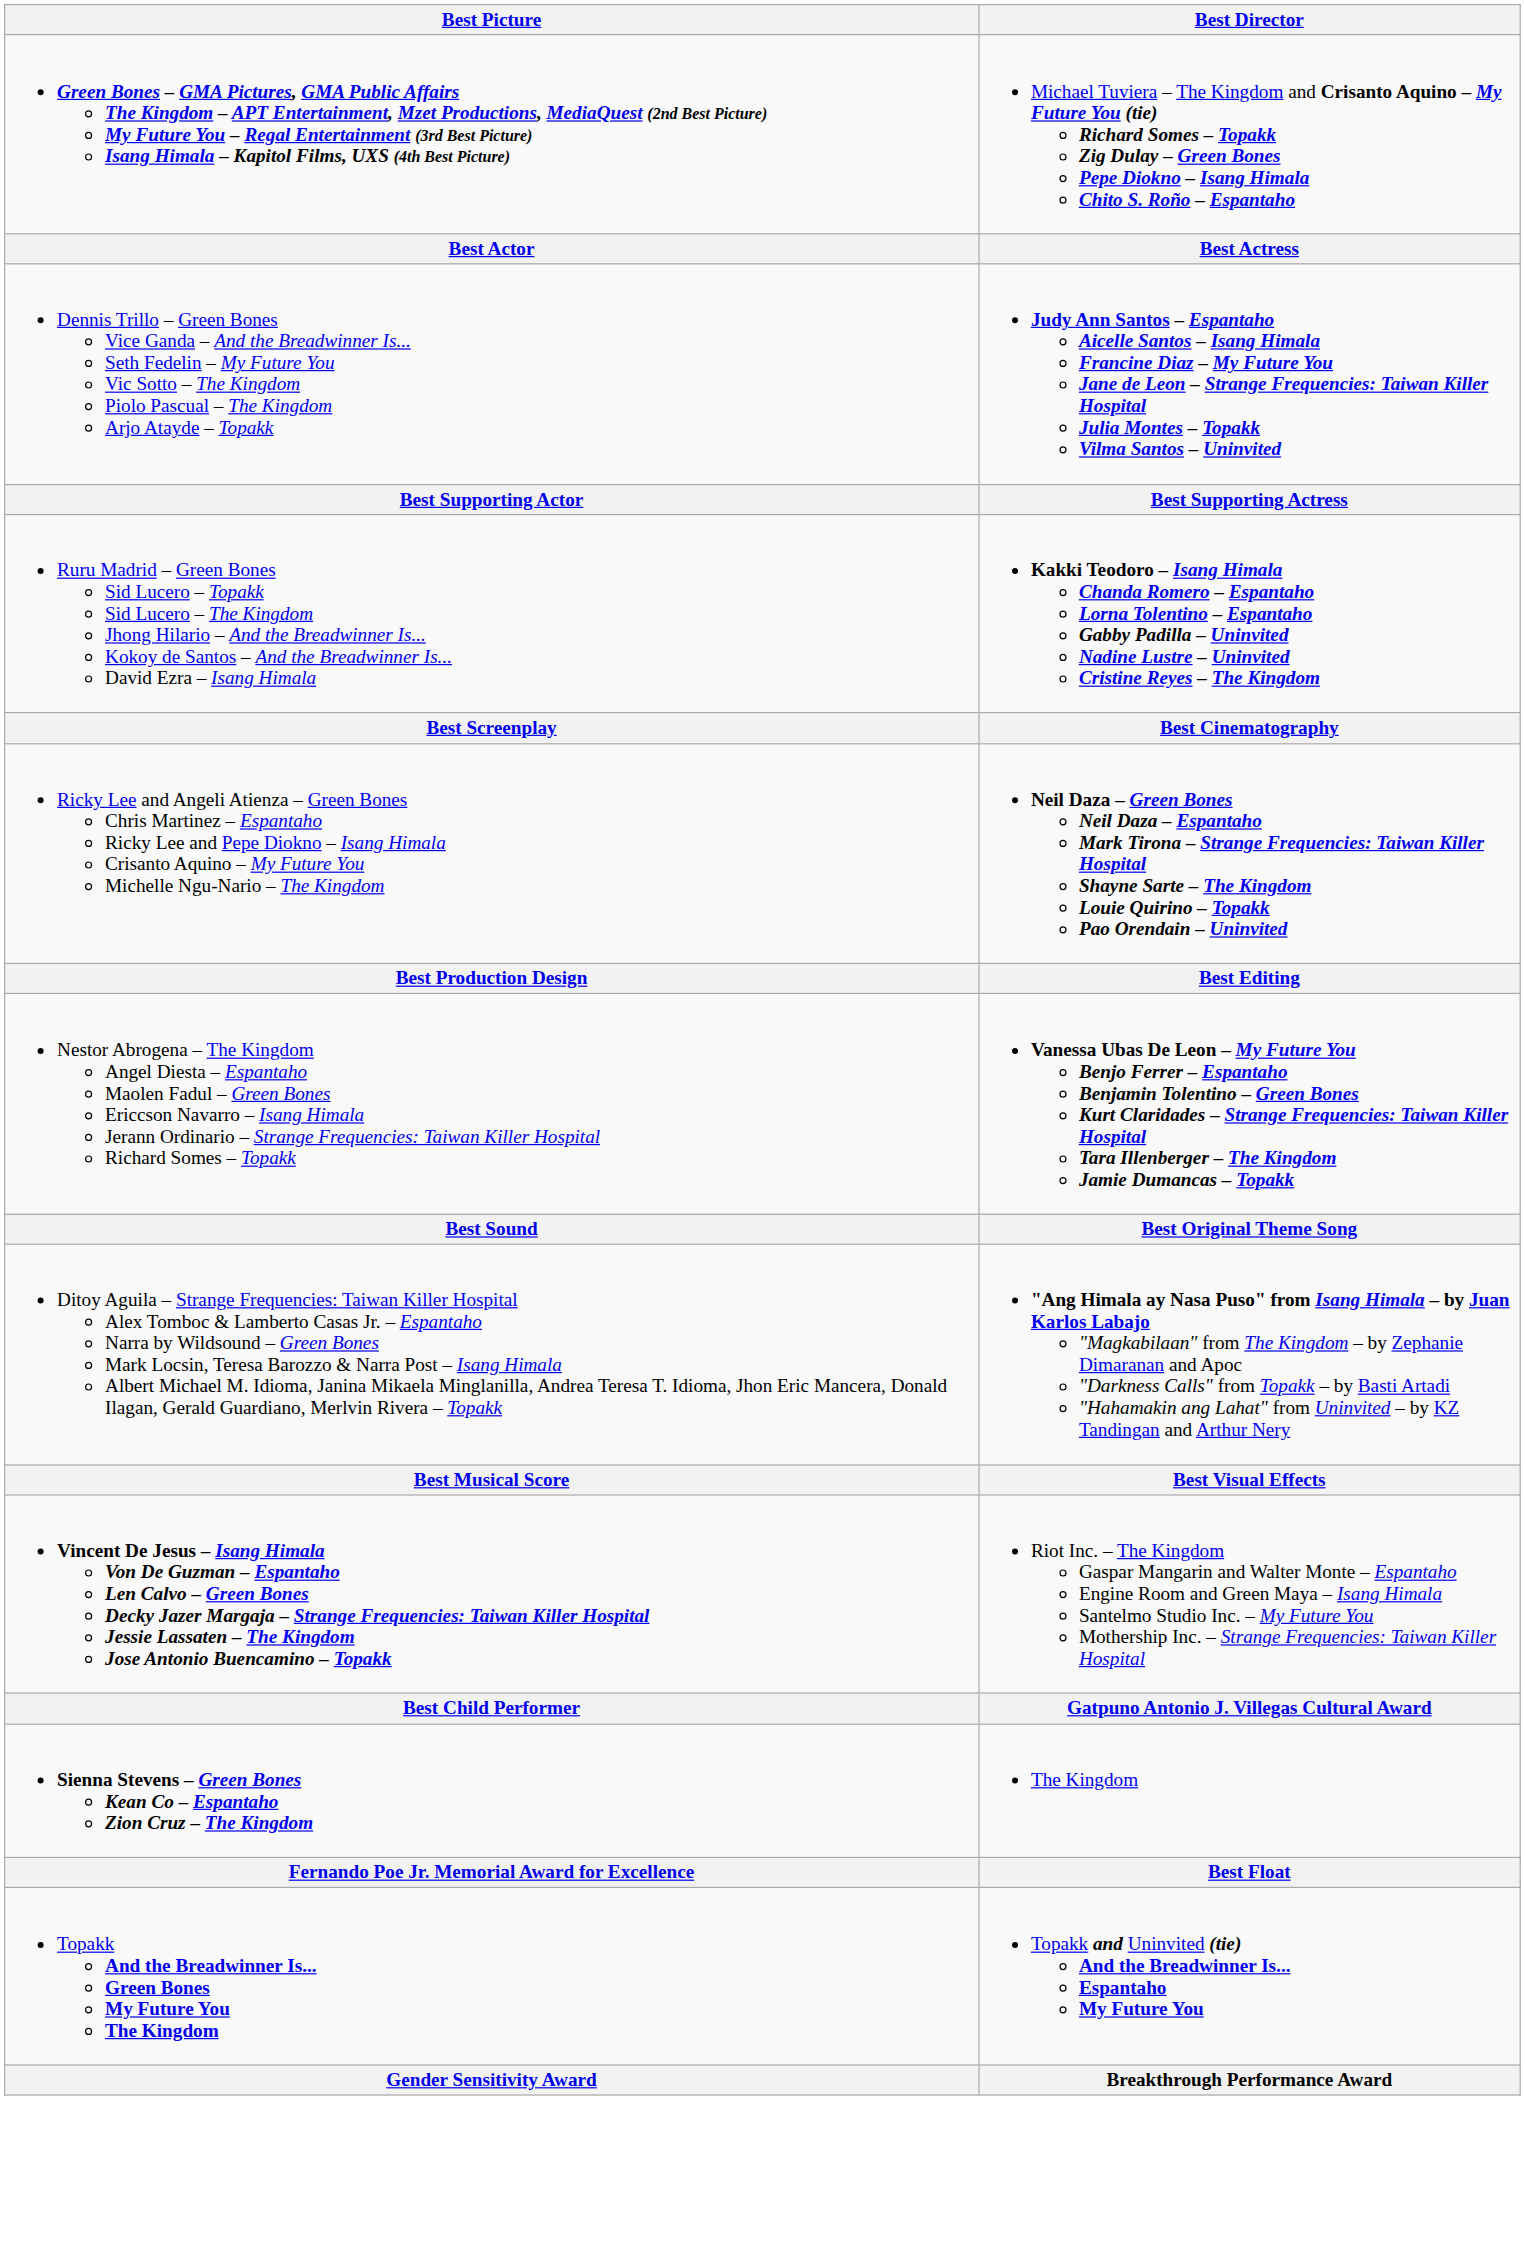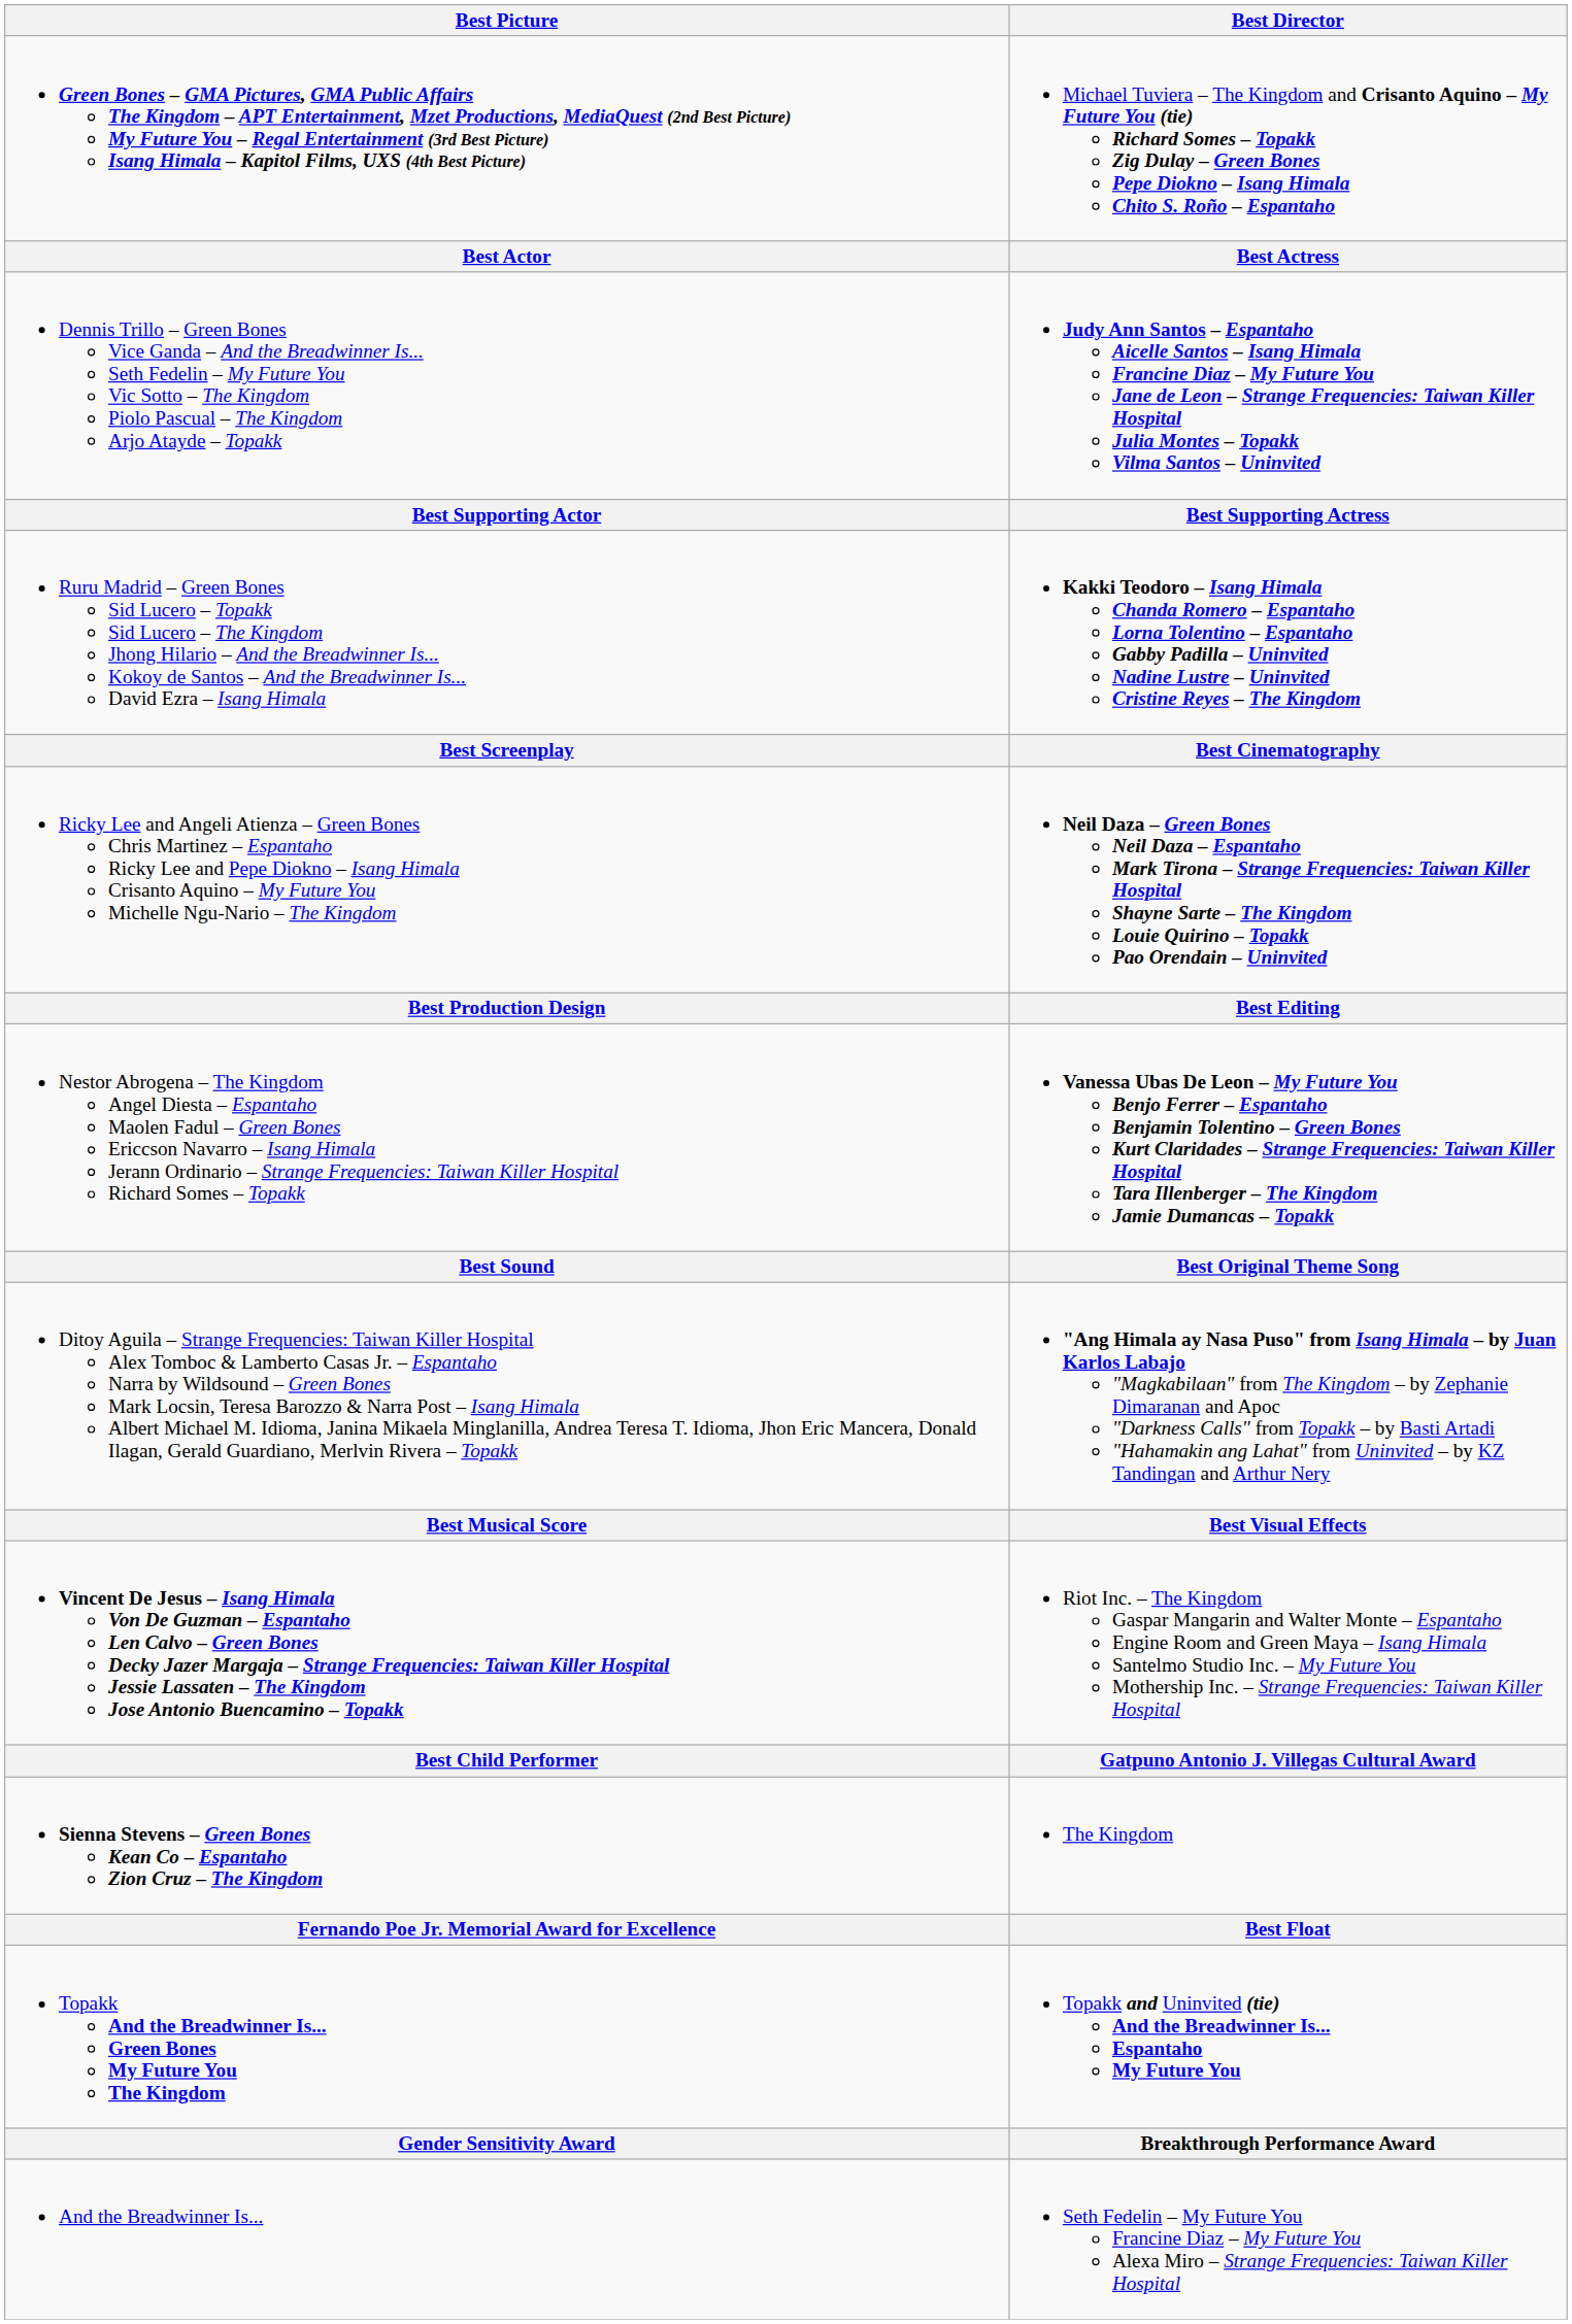 <table class=wikitable width="100%">
 <tr>
 <th><a href='#'>Best Picture</a></th>
 <th><a href='#'>Best Director</a></th>
 </tr>
 <tr>
 <td valign="top"><br><ul><li><strong><em><a href='#'>Green Bones</a><em> – <a href='#'>GMA Pictures</a>, <a href='#'>GMA Public Affairs</a><strong><ul><li></em><a href='#'>The Kingdom</a><em> – <a href='#'>APT Entertainment</a>, <a href='#'>Mzet Productions</a>, <a href='#'>MediaQuest</a>  <small>(2nd Best Picture)</small></li><li></em><a href='#'>My Future You</a><em> – <a href='#'>Regal Entertainment</a> <small>(3rd Best Picture)</small></li><li></em><a href='#'>Isang Himala</a><em> – Kapitol Films, UXS <small>(4th Best Picture)</small></li></ul></li></ul></td>
 <td valign="top"><br><ul><li></strong><a href='#'>Michael Tuviera</a> – </em><a href='#'>The Kingdom</a></em></strong> and <strong>Crisanto Aquino – <em><a href='#'>My Future You</a><strong><em> (tie) <ul><li>Richard Somes – </em><a href='#'>Topakk</a><em></li><li>Zig Dulay – </em><a href='#'>Green Bones</a><em></li><li><a href='#'>Pepe Diokno</a> – </em><a href='#'>Isang Himala</a><em></li><li><a href='#'>Chito S. Roño</a> – </em><a href='#'>Espantaho</a><em></li></ul></li></ul></td>
 </tr>
 <tr>
 <th><a href='#'>Best Actor</a></th>
 <th><a href='#'>Best Actress</a></th>
 </tr>
 <tr>
 <td valign="top"><br><ul><li></strong><a href='#'>Dennis Trillo</a> – </em><a href='#'>Green Bones</a></em></strong><ul><li><a href='#'>Vice Ganda</a> – <em><a href='#'>And the Breadwinner Is...</a></em></li><li><a href='#'>Seth Fedelin</a> – <em><a href='#'>My Future You</a></em></li><li><a href='#'>Vic Sotto</a> – <em><a href='#'>The Kingdom</a></em></li><li><a href='#'>Piolo Pascual</a> – <em><a href='#'>The Kingdom</a></em></li><li><a href='#'>Arjo Atayde</a> – <em><a href='#'>Topakk</a></em></li></ul></li></ul></td>
 <td valign="top"><br><ul><li><strong><a href='#'>Judy Ann Santos</a> – <em><a href='#'>Espantaho</a><strong><em><ul><li><a href='#'>Aicelle Santos</a> – </em><a href='#'>Isang Himala</a><em></li><li><a href='#'>Francine Diaz</a> – </em><a href='#'>My Future You</a><em></li><li><a href='#'>Jane de Leon</a> – </em><a href='#'>Strange Frequencies: Taiwan Killer Hospital</a><em></li><li><a href='#'>Julia Montes</a> – </em><a href='#'>Topakk</a><em></li><li><a href='#'>Vilma Santos</a> – </em><a href='#'>Uninvited</a><em></li></ul></li></ul></td>
 </tr>
 <tr>
 <th><a href='#'>Best Supporting Actor</a></th>
 <th><a href='#'>Best Supporting Actress</a></th>
 </tr>
 <tr>
 <td valign="top"><br><ul><li></strong><a href='#'>Ruru Madrid</a> – </em><a href='#'>Green Bones</a></em></strong><ul><li><a href='#'>Sid Lucero</a> – <em><a href='#'>Topakk</a></em></li><li><a href='#'>Sid Lucero</a> – <em><a href='#'>The Kingdom</a></em></li><li><a href='#'>Jhong Hilario</a> – <em><a href='#'>And the Breadwinner Is...</a></em></li><li><a href='#'>Kokoy de Santos</a> – <em><a href='#'>And the Breadwinner Is...</a></em></li><li>David Ezra – <em><a href='#'>Isang Himala</a></em></li></ul></li></ul></td>
 <td valign="top"><br><ul><li><strong>Kakki Teodoro – <em><a href='#'>Isang Himala</a><strong><em><ul><li><a href='#'>Chanda Romero</a> – </em><a href='#'>Espantaho</a><em></li><li><a href='#'>Lorna Tolentino</a> – </em><a href='#'>Espantaho</a><em></li><li>Gabby Padilla – </em><a href='#'>Uninvited</a><em></li><li><a href='#'>Nadine Lustre</a> – </em><a href='#'>Uninvited</a><em></li><li><a href='#'>Cristine Reyes</a> – </em><a href='#'>The Kingdom</a><em></li></ul></li></ul></td>
 </tr>
 <tr>
 <th><a href='#'>Best Screenplay</a></th>
 <th><a href='#'>Best Cinematography</a></th>
 </tr>
 <tr>
 <td valign="top"><br><ul><li></strong><a href='#'>Ricky Lee</a> and Angeli Atienza – </em><a href='#'>Green Bones</a></em></strong><ul><li>Chris Martinez – <em><a href='#'>Espantaho</a></em></li><li>Ricky Lee and <a href='#'>Pepe Diokno</a> – <em><a href='#'>Isang Himala</a></em></li><li>Crisanto Aquino – <em><a href='#'>My Future You</a></em></li><li>Michelle Ngu-Nario – <em><a href='#'>The Kingdom</a></em></li></ul></li></ul></td>
 <td valign="top"><br><ul><li><strong>Neil Daza – <em><a href='#'>Green Bones</a><strong><em><ul><li>Neil Daza – </em><a href='#'>Espantaho</a><em></li><li>Mark Tirona – </em><a href='#'>Strange Frequencies: Taiwan Killer Hospital</a><em></li><li>Shayne Sarte – </em><a href='#'>The Kingdom</a><em></li><li>Louie Quirino – </em><a href='#'>Topakk</a><em></li><li>Pao Orendain – </em><a href='#'>Uninvited</a><em></li></ul></li></ul></td>
 </tr>
 <tr>
 <th><a href='#'>Best Production Design</a></th>
 <th><a href='#'>Best Editing</a></th>
 </tr>
 <tr>
 <td valign="top"><br><ul><li></strong>Nestor Abrogena – </em><a href='#'>The Kingdom</a></em></strong><ul><li>Angel Diesta – <em><a href='#'>Espantaho</a></em></li><li>Maolen Fadul – <em><a href='#'>Green Bones</a></em></li><li>Ericcson Navarro – <em><a href='#'>Isang Himala</a></em></li><li>Jerann Ordinario – <em><a href='#'>Strange Frequencies: Taiwan Killer Hospital</a></em></li><li>Richard Somes – <em><a href='#'>Topakk</a></em></li></ul></li></ul></td>
 <td valign="top"><br><ul><li><strong>Vanessa Ubas De Leon – <em><a href='#'>My Future You</a><strong><em><ul><li>Benjo Ferrer – </em><a href='#'>Espantaho</a><em></li><li>Benjamin Tolentino – </em><a href='#'>Green Bones</a><em></li><li>Kurt Claridades – </em><a href='#'>Strange Frequencies: Taiwan Killer Hospital</a><em></li><li>Tara Illenberger – </em><a href='#'>The Kingdom</a><em></li><li>Jamie Dumancas – </em><a href='#'>Topakk</a><em></li></ul></li></ul></td>
 </tr>
 <tr>
 <th><a href='#'>Best Sound</a></th>
 <th><a href='#'>Best Original Theme Song</a></th>
 </tr>
 <tr>
 <td valign="top"><br><ul><li></strong>Ditoy Aguila – </em><a href='#'>Strange Frequencies: Taiwan Killer Hospital</a></em></strong><ul><li>Alex Tomboc & Lamberto Casas Jr. – <em><a href='#'>Espantaho</a></em></li><li>Narra by Wildsound – <em><a href='#'>Green Bones</a></em></li><li>Mark Locsin, Teresa Barozzo & Narra Post – <em><a href='#'>Isang Himala</a></em></li><li>Albert Michael M. Idioma, Janina Mikaela Minglanilla,  Andrea Teresa T. Idioma, Jhon Eric Mancera, Donald Ilagan, Gerald Guardiano, Merlvin Rivera – <em><a href='#'>Topakk</a></em></li></ul></li></ul></td>
 <td valign="top"><br><ul><li><strong>"Ang Himala ay Nasa Puso" from <em><a href='#'>Isang Himala</a></em> – by <a href='#'>Juan Karlos Labajo</a></strong><ul><li><i>"Magkabilaan"</i> from  <em><a href='#'>The Kingdom</a></em> – by <a href='#'>Zephanie Dimaranan</a> and Apoc</li><li><i>"Darkness Calls"</i> from <em><a href='#'>Topakk</a></em> – by <a href='#'>Basti Artadi</a></li><li><i>"Hahamakin ang Lahat"</i> from <em><a href='#'>Uninvited</a></em> – by <a href='#'>KZ Tandingan</a> and <a href='#'>Arthur Nery</a></li></ul></li></ul></td>
 </tr>
 <tr>
 <th><a href='#'>Best Musical Score</a></th>
 <th><a href='#'>Best Visual Effects</a></th>
 </tr>
 <tr>
 <td valign="top"><br><ul><li><strong>Vincent De Jesus  – <em><a href='#'>Isang Himala</a><strong><em><ul><li>Von De Guzman – </em><a href='#'>Espantaho</a><em></li><li>Len Calvo – </em><a href='#'>Green Bones</a><em></li><li>Decky Jazer Margaja – </em><a href='#'>Strange Frequencies: Taiwan Killer Hospital</a><em></li><li>Jessie Lassaten – </em><a href='#'>The Kingdom</a><em></li><li>Jose Antonio Buencamino – </em><a href='#'>Topakk</a><em></li></ul></li></ul></td>
 <td valign="top"><br><ul><li></strong>Riot Inc. – </em><a href='#'>The Kingdom</a></em></strong><ul><li>Gaspar Mangarin and Walter Monte – <em><a href='#'>Espantaho</a></em></li><li>Engine Room and Green Maya – <em><a href='#'>Isang Himala</a></em></li><li>Santelmo Studio Inc. – <em><a href='#'>My Future You</a></em></li><li>Mothership Inc. – <em><a href='#'>Strange Frequencies: Taiwan Killer Hospital</a></em></li></ul></li></ul></td>
 </tr>
 <tr>
 <th><a href='#'>Best Child Performer</a></th>
 <th><a href='#'>Gatpuno Antonio J. Villegas Cultural Award</a></th>
 </tr>
 <tr>
 <td valign="top"><br><ul><li><strong>Sienna Stevens – <em><a href='#'>Green Bones</a><strong><em><ul><li>Kean Co – </em><a href='#'>Espantaho</a><em></li><li>Zion Cruz – </em><a href='#'>The Kingdom</a><em></li></ul></li></ul></td>
 <td valign="top"><br><ul><li></em></strong><a href='#'>The Kingdom</a><strong><em></li></ul></td>
 </tr>
 <tr>
 <th><a href='#'>Fernando Poe Jr. Memorial Award for Excellence</a></th>
 <th><a href='#'>Best Float</a></th>
 </tr>
 <tr>
 <td valign="top"><br><ul><li></em></strong><a href='#'>Topakk</a><strong><em><ul><li></em><a href='#'>And the Breadwinner Is...</a><em></li><li></em><a href='#'>Green Bones</a><em></li><li></em><a href='#'>My Future You</a><em></li><li></em><a href='#'>The Kingdom</a><em></li></ul></li></ul></td>
 <td valign="top"><br><ul><li></em></strong><a href='#'>Topakk</a><strong><em> and </em></strong><a href='#'>Uninvited</a><strong><em> (tie) <ul><li></em><a href='#'>And the Breadwinner Is...</a><em></li><li></em><a href='#'>Espantaho</a><em></li><li></em><a href='#'>My Future You</a><em></li></ul></li></ul></td>
 </tr>
 <tr>
 <th><a href='#'>Gender Sensitivity Award</a></th>
 <th>Breakthrough Performance Award</th>
 </tr>
+<tr>
+<td valign="top"><br><ul><li></em></strong><a href='#'>And the Breadwinner Is...</a><strong><em></li></ul></td>
+<td valign="top"><br><ul><li></strong><a href='#'>Seth Fedelin</a> – </em><a href='#'>My Future You</a></em></strong><ul><li><a href='#'>Francine Diaz</a> – <em><a href='#'>My Future You</a></em></li><li>Alexa Miro – <em><a href='#'>Strange Frequencies: Taiwan Killer Hospital</a></em></li></ul></li></ul></td>
+</tr>
 </table>
